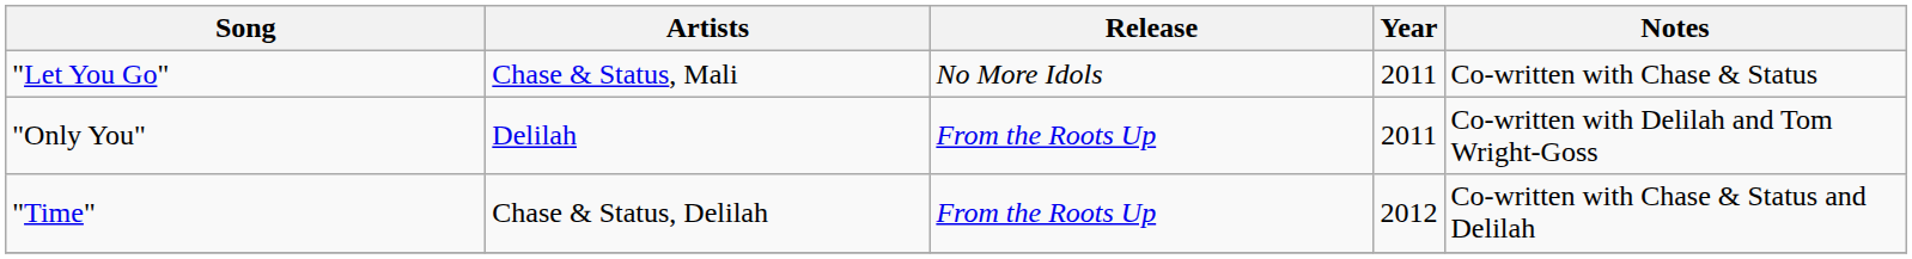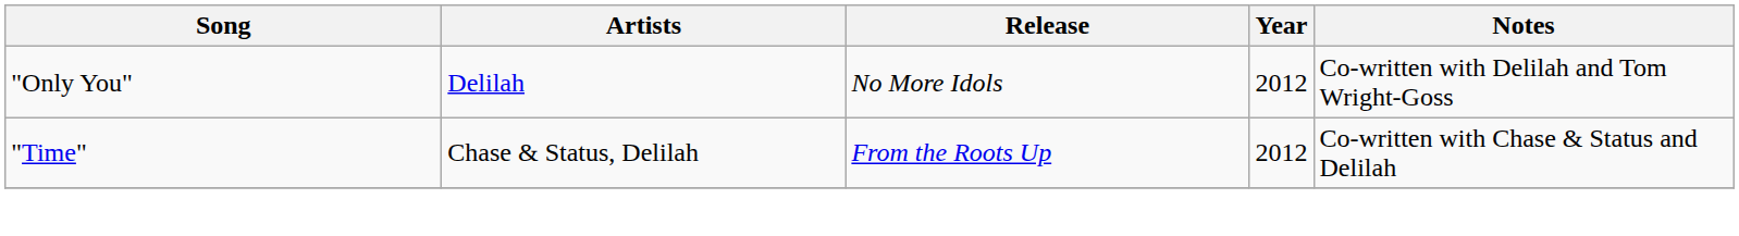 <table class="wikitable sortable">
 <tr>
 <th width="260">Song</th>
 <th width="240">Artists</th>
 <th width="240">Release</th>
 <th width="30">Year</th>
 <th class="unsortable" width="250">Notes</th>
 </tr>
 <tr>
-<td>"<a href='#'>Let You Go</a>"</td>
-<td><a href='#'>Chase & Status</a>, Mali</td>
-<td><em>No More Idols</em></td>
-<td align="center">2011</td>
-<td>Co-written with Chase & Status</td>
-</tr>
-<tr>
 <td>"Only You"</td>
 <td><a href='#'>Delilah</a></td>
-<td><em><a href='#'>From the Roots Up</a></em></td>
-<td align="center">2011</td>
+<td><em>No More Idols</em></td>
+<td align="center">2012</td>
 <td>Co-written with Delilah and Tom Wright-Goss</td>
 </tr>
 <tr>
 <td>"<a href='#'>Time</a>"</td>
 <td>Chase & Status, Delilah</td>
 <td><em><a href='#'>From the Roots Up</a></em></td>
 <td align="center">2012</td>
 <td>Co-written with Chase & Status and Delilah</td>
 </tr>
 <tr>
 </tr>
 </table>
